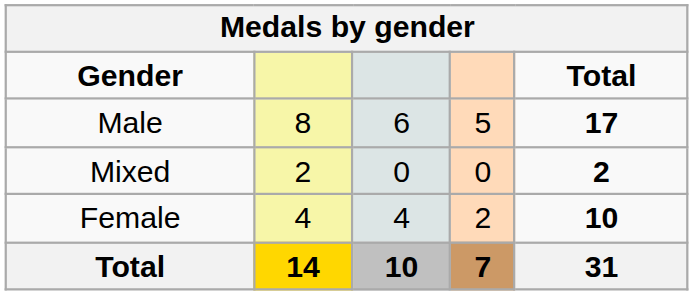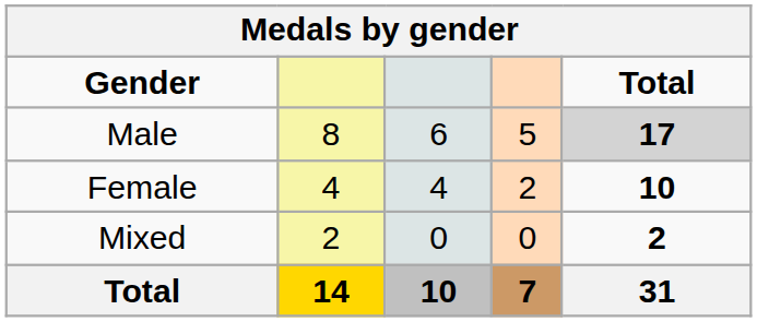 <table class="wikitable" style="font-size:85%; float:right; clear:right; min-width:308px">
 <tr style="background:#efefef;">
 <th colspan=5>Medals by gender</th>
 </tr>
 <tr align=center>
 <td><strong>Gender</strong></td>
 <td bgcolor=#f7f6a8></td>
 <td bgcolor=#dce5e5></td>
 <td bgcolor=#ffdab9></td>
 <td><strong>Total</strong></td>
 </tr>
 <tr align=center>
 <td>Male</td>
 <td style="background:#F7F6A8;">8</td>
 <td style="background:#DCE5E5;">6</td>
 <td style="background:#FFDAB9;">5</td>
-<td><strong>17</strong></td>
+<td style="background: lightgrey;"><strong>17</strong></td>
+</tr>
+<tr align=center>
+<td>Female</td>
+<td style="background:#F7F6A8;">4</td>
+<td style="background:#DCE5E5;">4</td>
+<td style="background:#FFDAB9;">2</td>
+<td><strong>10</strong></td>
 </tr>
 <tr align=center>
 <td>Mixed</td>
 <td style="background:#F7F6A8;">2</td>
 <td style="background:#DCE5E5;">0</td>
 <td style="background:#FFDAB9;">0</td>
 <td><strong>2</strong></td>
 </tr>
 <tr align=center>
-<td>Female</td>
-<td style="background:#F7F6A8;">4</td>
-<td style="background:#DCE5E5;">4</td>
-<td style="background:#FFDAB9;">2</td>
-<td><strong>10</strong></td>
-</tr>
-<tr align=center>
 <th>Total</th>
 <th style="background:gold;">14</th>
 <th style="background:silver;">10</th>
 <th style="background:#c96;">7</th>
 <th>31</th>
 </tr>
 </table>
